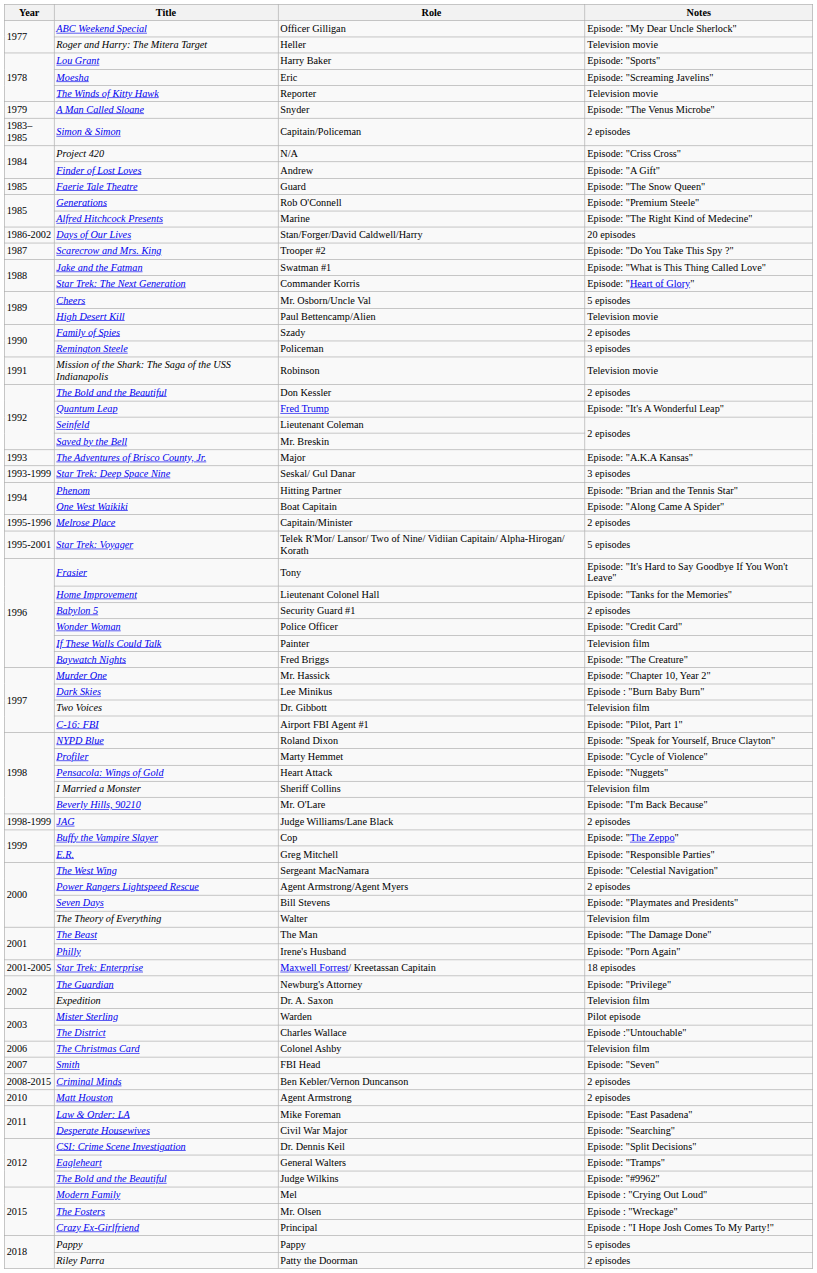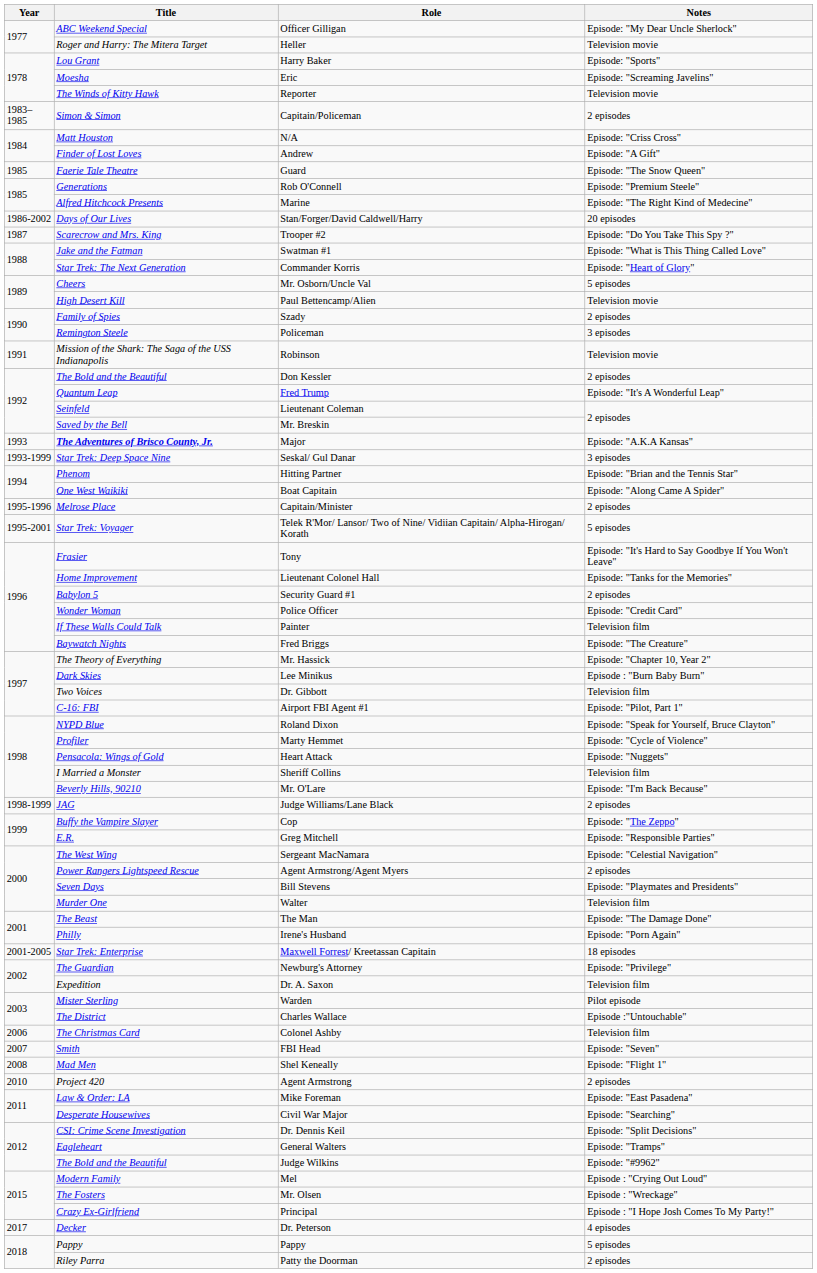 <table class="wikitable plainrowheaders sortable" style="margin-right: 0;">
 <tr>
 <th scope="col">Year</th>
 <th scope="col">Title</th>
 <th scope="col">Role</th>
 <th scope="col" class="unsortable">Notes</th>
 </tr>
 <tr>
 <td rowspan="2">1977</td>
 <td><em><a href='#'>ABC Weekend Special</a></em></td>
 <td>Officer Gilligan</td>
 <td>Episode: "My Dear Uncle Sherlock"</td>
 </tr>
 <tr>
 <td><em>Roger and Harry: The Mitera Target</em></td>
 <td>Heller</td>
 <td>Television movie</td>
 </tr>
 <tr>
 <td rowspan="3">1978</td>
 <td><a href='#'><em>Lou Grant</em></a></td>
 <td>Harry Baker</td>
 <td>Episode: "Sports"</td>
 </tr>
 <tr>
 <td><em><a href='#'>Moesha</a></em></td>
 <td>Eric</td>
 <td>Episode: "Screaming Javelins"</td>
 </tr>
 <tr>
 <td><em><a href='#'>The Winds of Kitty Hawk</a></em></td>
 <td>Reporter</td>
 <td>Television movie</td>
 </tr>
 <tr>
-<td>1979</td>
-<td><em><a href='#'>A Man Called Sloane</a></em></td>
-<td>Snyder</td>
-<td>Episode: "The Venus Microbe"</td>
-</tr>
-<tr>
 <td>1983–1985</td>
 <td><em><a href='#'>Simon & Simon</a></em></td>
 <td>Capitain/Policeman</td>
 <td>2 episodes</td>
 </tr>
 <tr>
 <td rowspan="2">1984</td>
-<td><em>Project 420</em></td>
+<td><em><a href='#'>Matt Houston</a></em></td>
 <td>N/A</td>
 <td>Episode: "Criss Cross"</td>
 </tr>
 <tr>
 <td><em><a href='#'>Finder of Lost Loves</a></em></td>
 <td>Andrew</td>
 <td>Episode: "A Gift"</td>
 </tr>
 <tr>
 <td>1985</td>
 <td><em><a href='#'>Faerie Tale Theatre</a></em></td>
 <td>Guard</td>
 <td>Episode: "The Snow Queen"</td>
 </tr>
 <tr>
 <td rowspan="2">1985</td>
 <td><em><a href='#'>Generations</a></em></td>
 <td>Rob O'Connell</td>
 <td>Episode: "Premium Steele"</td>
 </tr>
 <tr>
 <td><em><a href='#'>Alfred Hitchcock Presents</a></em></td>
 <td>Marine</td>
 <td>Episode: "The Right Kind of Medecine"</td>
 </tr>
 <tr>
 <td>1986-2002</td>
 <td><em><a href='#'>Days of Our Lives</a></em></td>
 <td>Stan/Forger/David Caldwell/Harry</td>
 <td>20 episodes</td>
 </tr>
 <tr>
 <td>1987</td>
 <td><em><a href='#'>Scarecrow and Mrs. King</a></em></td>
 <td>Trooper #2</td>
 <td>Episode: "Do You Take This Spy ?"</td>
 </tr>
 <tr>
 <td rowspan="2">1988</td>
 <td><em><a href='#'>Jake and the Fatman</a></em></td>
 <td>Swatman #1</td>
 <td>Episode: "What is This Thing Called Love"</td>
 </tr>
 <tr>
 <td><em><a href='#'>Star Trek: The Next Generation</a></em></td>
 <td>Commander Korris</td>
 <td>Episode: "<a href='#'>Heart of Glory</a>"</td>
 </tr>
 <tr>
 <td rowspan="2">1989</td>
 <td><em><a href='#'>Cheers</a></em></td>
 <td>Mr. Osborn/Uncle Val</td>
 <td>5 episodes</td>
 </tr>
 <tr>
 <td><em><a href='#'>High Desert Kill</a></em></td>
 <td>Paul Bettencamp/Alien</td>
 <td>Television movie</td>
 </tr>
 <tr>
 <td rowspan="2">1990</td>
 <td><em><a href='#'>Family of Spies</a></em></td>
 <td>Szady</td>
 <td>2 episodes</td>
 </tr>
 <tr>
 <td><em><a href='#'>Remington Steele</a></em></td>
 <td>Policeman</td>
 <td>3 episodes</td>
 </tr>
 <tr>
 <td>1991</td>
 <td><em>Mission of the Shark: The Saga of the USS Indianapolis</em></td>
 <td>Robinson</td>
 <td>Television movie</td>
 </tr>
 <tr>
 <td rowspan="4">1992</td>
 <td><em><a href='#'>The Bold and the Beautiful</a></em></td>
 <td>Don Kessler</td>
 <td>2 episodes</td>
 </tr>
 <tr>
 <td><em><a href='#'>Quantum Leap</a></em></td>
 <td><a href='#'>Fred Trump</a></td>
 <td>Episode: "It's A Wonderful Leap"</td>
 </tr>
 <tr>
 <td><em><a href='#'>Seinfeld</a></em></td>
 <td>Lieutenant Coleman</td>
 <td rowspan="2">2 episodes</td>
 </tr>
 <tr>
 <td><em><a href='#'>Saved by the Bell</a></em></td>
 <td>Mr. Breskin</td>
 </tr>
 <tr>
 <td>1993</td>
-<td><a href='#'><em>The Adventures of</em> <em>Brisco County, Jr.</em></a></td>
+<td><strong><a href='#'><em>The Adventures of</em> <em>Brisco County, Jr.</em></a></strong></td>
 <td>Major</td>
 <td>Episode: "A.K.A Kansas"</td>
 </tr>
 <tr>
 <td>1993-1999</td>
 <td><em><a href='#'>Star Trek: Deep Space Nine</a></em></td>
 <td>Seskal/ Gul Danar</td>
 <td>3 episodes</td>
 </tr>
 <tr>
 <td rowspan="2">1994</td>
 <td><em><a href='#'>Phenom</a></em></td>
 <td>Hitting Partner</td>
 <td>Episode: "Brian and the Tennis Star"</td>
 </tr>
 <tr>
 <td><em><a href='#'>One West Waikiki</a></em></td>
 <td>Boat Capitain</td>
 <td>Episode: "Along Came A Spider"</td>
 </tr>
 <tr>
 <td>1995-1996</td>
 <td><em><a href='#'>Melrose Place</a></em></td>
 <td>Capitain/Minister</td>
 <td>2 episodes</td>
 </tr>
 <tr>
 <td>1995-2001</td>
 <td><em><a href='#'>Star Trek: Voyager</a></em></td>
 <td>Telek R'Mor/ Lansor/ Two of Nine/ Vidiian Capitain/ Alpha-Hirogan/ Korath</td>
 <td>5 episodes</td>
 </tr>
 <tr>
 <td rowspan="6">1996</td>
 <td><em><a href='#'>Frasier</a></em></td>
 <td>Tony</td>
 <td>Episode: "It's Hard to Say Goodbye If You Won't Leave"</td>
 </tr>
 <tr>
 <td><em><a href='#'>Home Improvement</a></em></td>
 <td>Lieutenant Colonel Hall</td>
 <td>Episode: "Tanks for the Memories"</td>
 </tr>
 <tr>
 <td><em><a href='#'>Babylon 5</a></em></td>
 <td>Security Guard #1</td>
 <td>2 episodes</td>
 </tr>
 <tr>
 <td><em><a href='#'>Wonder Woman</a></em></td>
 <td>Police Officer</td>
 <td>Episode: "Credit Card"</td>
 </tr>
 <tr>
 <td><em><a href='#'>If These Walls Could Talk</a></em></td>
 <td>Painter</td>
 <td>Television film</td>
 </tr>
 <tr>
 <td><em><a href='#'>Baywatch Nights</a></em></td>
 <td>Fred Briggs</td>
 <td>Episode: "The Creature"</td>
 </tr>
 <tr>
 <td rowspan="4">1997</td>
-<td><em><a href='#'>Murder One</a></em></td>
+<td><em>The Theory of Everything</em></td>
 <td>Mr. Hassick</td>
 <td>Episode: "Chapter 10, Year 2"</td>
 </tr>
 <tr>
 <td><em><a href='#'>Dark Skies</a></em></td>
 <td>Lee Minikus</td>
 <td>Episode : "Burn Baby Burn"</td>
 </tr>
 <tr>
 <td><em>Two Voices</em></td>
 <td>Dr. Gibbott</td>
 <td>Television film</td>
 </tr>
 <tr>
 <td><em><a href='#'>C-16: FBI</a></em></td>
 <td>Airport FBI Agent #1</td>
 <td>Episode: "Pilot, Part 1"</td>
 </tr>
 <tr>
 <td rowspan="5">1998</td>
 <td><em><a href='#'>NYPD Blue</a></em></td>
 <td>Roland Dixon</td>
 <td>Episode: "Speak for Yourself, Bruce Clayton"</td>
 </tr>
 <tr>
 <td><em><a href='#'>Profiler</a></em></td>
 <td>Marty Hemmet</td>
 <td>Episode: "Cycle of Violence"</td>
 </tr>
 <tr>
 <td><em><a href='#'>Pensacola: Wings of Gold</a></em></td>
 <td>Heart Attack</td>
 <td>Episode: "Nuggets"</td>
 </tr>
 <tr>
 <td><em>I Married a Monster</em></td>
 <td>Sheriff Collins</td>
 <td>Television film</td>
 </tr>
 <tr>
 <td><em><a href='#'>Beverly Hills, 90210</a></em></td>
 <td>Mr. O'Lare</td>
 <td>Episode: "I'm Back Because"</td>
 </tr>
 <tr>
 <td>1998-1999</td>
 <td><em><a href='#'>JAG</a></em></td>
 <td>Judge Williams/Lane Black</td>
 <td>2 episodes</td>
 </tr>
 <tr>
 <td rowspan="2">1999</td>
 <td><em><a href='#'>Buffy the Vampire Slayer</a></em></td>
 <td>Cop</td>
 <td>Episode: "<a href='#'>The Zeppo</a>"</td>
 </tr>
 <tr>
 <td><em><a href='#'>E.R.</a></em></td>
 <td>Greg Mitchell</td>
 <td>Episode: "Responsible Parties"</td>
 </tr>
 <tr>
 <td rowspan="4">2000</td>
 <td><em><a href='#'>The West Wing</a></em></td>
 <td>Sergeant MacNamara</td>
 <td>Episode: "Celestial Navigation"</td>
 </tr>
 <tr>
 <td><em><a href='#'>Power Rangers Lightspeed Rescue</a></em></td>
 <td>Agent Armstrong/Agent Myers</td>
 <td>2 episodes</td>
 </tr>
 <tr>
 <td><em><a href='#'>Seven Days</a></em></td>
 <td>Bill Stevens</td>
 <td>Episode: "Playmates and Presidents"</td>
 </tr>
 <tr>
-<td><em>The Theory of Everything</em></td>
+<td><em><a href='#'>Murder One</a></em></td>
 <td>Walter</td>
 <td>Television film</td>
 </tr>
 <tr>
 <td rowspan="2">2001</td>
 <td><em><a href='#'>The Beast</a></em></td>
 <td>The Man</td>
 <td>Episode: "The Damage Done"</td>
 </tr>
 <tr>
 <td><em><a href='#'>Philly</a></em></td>
 <td>Irene's Husband</td>
 <td>Episode: "Porn Again"</td>
 </tr>
 <tr>
 <td>2001-2005</td>
 <td><em><a href='#'>Star Trek: Enterprise</a></em></td>
 <td><a href='#'>Maxwell Forrest</a>/ Kreetassan Capitain</td>
 <td>18 episodes</td>
 </tr>
 <tr>
 <td rowspan="2">2002</td>
 <td><em><a href='#'>The Guardian</a></em></td>
 <td>Newburg's Attorney</td>
 <td>Episode: "Privilege"</td>
 </tr>
 <tr>
 <td><em>Expedition</em></td>
 <td>Dr. A. Saxon</td>
 <td>Television film</td>
 </tr>
 <tr>
 <td rowspan="2">2003</td>
 <td><em><a href='#'>Mister Sterling</a></em></td>
 <td>Warden</td>
 <td>Pilot episode</td>
 </tr>
 <tr>
 <td><em><a href='#'>The District</a></em></td>
 <td>Charles Wallace</td>
 <td>Episode :"Untouchable"</td>
 </tr>
 <tr>
 <td>2006</td>
 <td><em><a href='#'>The Christmas Card</a></em></td>
 <td>Colonel Ashby</td>
 <td>Television film</td>
 </tr>
 <tr>
 <td>2007</td>
 <td><em><a href='#'>Smith</a></em></td>
 <td>FBI Head</td>
 <td>Episode: "Seven"</td>
 </tr>
 <tr>
-<td>2008-2015</td>
-<td><em><a href='#'>Criminal Minds</a></em></td>
-<td>Ben Kebler/Vernon Duncanson</td>
-<td>2 episodes</td>
+<td>2008</td>
+<td><em><a href='#'>Mad Men</a></em></td>
+<td>Shel Keneally</td>
+<td>Episode: "Flight 1"</td>
 </tr>
 <tr>
 <td>2010</td>
-<td><em><a href='#'>Matt Houston</a></em></td>
+<td><em>Project 420</em></td>
 <td>Agent Armstrong</td>
 <td>2 episodes</td>
 </tr>
 <tr>
 <td rowspan="2">2011</td>
 <td><em><a href='#'>Law & Order: LA</a></em></td>
 <td>Mike Foreman</td>
 <td>Episode: "East Pasadena"</td>
 </tr>
 <tr>
 <td><em><a href='#'>Desperate Housewives</a></em></td>
 <td>Civil War Major</td>
 <td>Episode: "Searching"</td>
 </tr>
 <tr>
 <td rowspan="3">2012</td>
 <td><em><a href='#'>CSI: Crime Scene Investigation</a></em></td>
 <td>Dr. Dennis Keil</td>
 <td>Episode: "Split Decisions"</td>
 </tr>
 <tr>
 <td><em><a href='#'>Eagleheart</a></em></td>
 <td>General Walters</td>
 <td>Episode: "Tramps"</td>
 </tr>
 <tr>
 <td><em><a href='#'>The Bold and the Beautiful</a></em></td>
 <td>Judge Wilkins</td>
 <td>Episode: "#9962"</td>
 </tr>
 <tr>
 <td rowspan="3">2015</td>
 <td><em><a href='#'>Modern Family</a></em></td>
 <td>Mel</td>
 <td>Episode : "Crying Out Loud"</td>
 </tr>
 <tr>
 <td><em><a href='#'>The Fosters</a></em></td>
 <td>Mr. Olsen</td>
 <td>Episode : "Wreckage"</td>
 </tr>
 <tr>
 <td><em><a href='#'>Crazy Ex-Girlfriend</a></em></td>
 <td>Principal</td>
 <td>Episode : "I Hope Josh Comes To My Party!"</td>
 </tr>
 <tr>
+<td>2017</td>
+<td><em><a href='#'>Decker</a></em></td>
+<td>Dr. Peterson</td>
+<td>4 episodes</td>
+</tr>
+<tr>
 <td rowspan="2">2018</td>
 <td><em>Pappy</em></td>
 <td>Pappy</td>
 <td>5 episodes</td>
 </tr>
 <tr>
 <td><em>Riley Parra</em></td>
 <td>Patty the Doorman</td>
 <td>2 episodes</td>
 </tr>
 </table>
